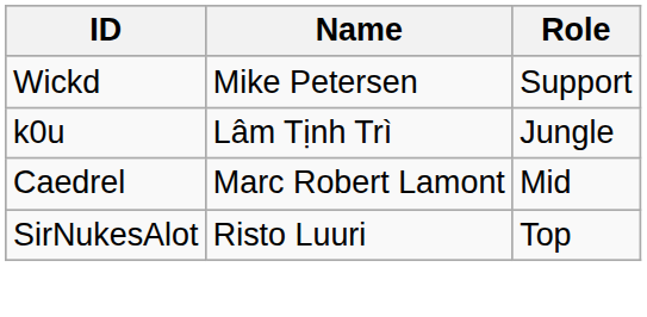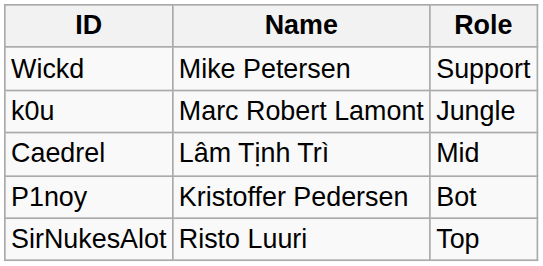 <table class="wikitable">
 <tr>
 <th>ID</th>
 <th>Name</th>
 <th>Role</th>
 </tr>
 <tr>
 <td>Wickd</td>
 <td>Mike Petersen</td>
 <td>Support</td>
 </tr>
 <tr>
 <td>k0u</td>
-<td>Lâm Tịnh Trì</td>
+<td>Marc Robert Lamont</td>
 <td>Jungle</td>
 </tr>
 <tr>
 <td>Caedrel</td>
-<td>Marc Robert Lamont</td>
+<td>Lâm Tịnh Trì</td>
 <td>Mid</td>
+</tr>
+<tr>
+<td>P1noy</td>
+<td>Kristoffer Pedersen</td>
+<td>Bot</td>
 </tr>
 <tr>
 <td>SirNukesAlot</td>
 <td>Risto Luuri</td>
 <td>Top</td>
 </tr>
 </table>
